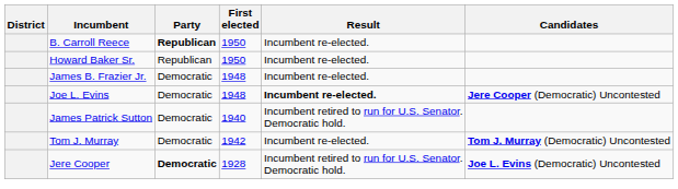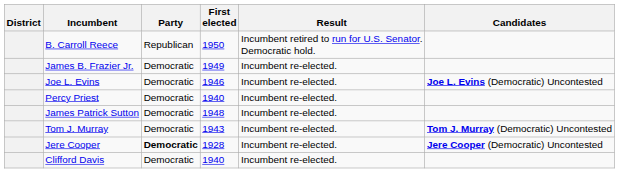 <table class=wikitable>
 <tr valign=bottom>
 <th>District</th>
 <th>Incumbent</th>
 <th>Party</th>
 <th>First<br>elected</th>
 <th>Result</th>
 <th>Candidates</th>
 </tr>
 <tr>
 <th></th>
 <td><a href='#'>B. Carroll Reece</a></td>
-<td><strong>Republican</strong></td>
+<td>Republican</td>
 <td><a href='#'>1950</a></td>
+<td>Incumbent retired to <a href='#'>run for U.S. Senator</a>.<br>Democratic hold.</td>
+<td nowrap></td>
+</tr>
+<tr>
+<th></th>
+<td><a href='#'>James B. Frazier Jr.</a></td>
+<td>Democratic</td>
+<td><a href='#'>1949</a></td>
 <td>Incumbent re-elected.</td>
 <td nowrap></td>
 </tr>
 <tr>
 <th></th>
-<td><a href='#'>Howard Baker Sr.</a></td>
-<td>Republican</td>
-<td><a href='#'>1950</a></td>
+<td><a href='#'>Joe L. Evins</a></td>
+<td>Democratic</td>
+<td><a href='#'>1946</a></td>
+<td>Incumbent re-elected.</td>
+<td nowrap> <strong><a href='#'>Joe L. Evins</a></strong> (Democratic) Uncontested</td>
+</tr>
+<tr>
+<th></th>
+<td><a href='#'>Percy Priest</a></td>
+<td>Democratic</td>
+<td><a href='#'>1940</a></td>
 <td>Incumbent re-elected.</td>
 <td nowrap></td>
 </tr>
 <tr>
 <th></th>
-<td><a href='#'>James B. Frazier Jr.</a></td>
+<td><a href='#'>James Patrick Sutton</a></td>
 <td>Democratic</td>
 <td><a href='#'>1948</a></td>
 <td>Incumbent re-elected.</td>
 <td nowrap></td>
 </tr>
 <tr>
 <th></th>
-<td><a href='#'>Joe L. Evins</a></td>
-<td>Democratic</td>
-<td><a href='#'>1948</a></td>
-<td><strong>Incumbent re-elected.</strong></td>
-<td nowrap> <strong><a href='#'>Jere Cooper</a></strong> (Democratic) Uncontested</td>
-</tr>
-<tr>
-<th></th>
-<td><a href='#'>James Patrick Sutton</a></td>
-<td>Democratic</td>
-<td><a href='#'>1940</a></td>
-<td>Incumbent retired to <a href='#'>run for U.S. Senator</a>.<br>Democratic hold.</td>
-<td nowrap></td>
-</tr>
-<tr>
-<th></th>
 <td><a href='#'>Tom J. Murray</a></td>
 <td>Democratic</td>
-<td><a href='#'>1942</a></td>
+<td><a href='#'>1943</a></td>
 <td>Incumbent re-elected.</td>
 <td nowrap> <strong><a href='#'>Tom J. Murray</a></strong> (Democratic) Uncontested</td>
 </tr>
 <tr>
 <th></th>
 <td><a href='#'>Jere Cooper</a></td>
 <td><strong>Democratic</strong></td>
 <td><a href='#'>1928</a></td>
-<td>Incumbent retired to <a href='#'>run for U.S. Senator</a>.<br>Democratic hold.</td>
-<td nowrap> <strong><a href='#'>Joe L. Evins</a></strong> (Democratic) Uncontested</td>
+<td>Incumbent re-elected.</td>
+<td nowrap> <strong><a href='#'>Jere Cooper</a></strong> (Democratic) Uncontested</td>
+</tr>
+<tr>
+<th></th>
+<td><a href='#'>Clifford Davis</a></td>
+<td>Democratic</td>
+<td><a href='#'>1940</a></td>
+<td>Incumbent re-elected.</td>
+<td nowrap></td>
 </tr>
 </table>
